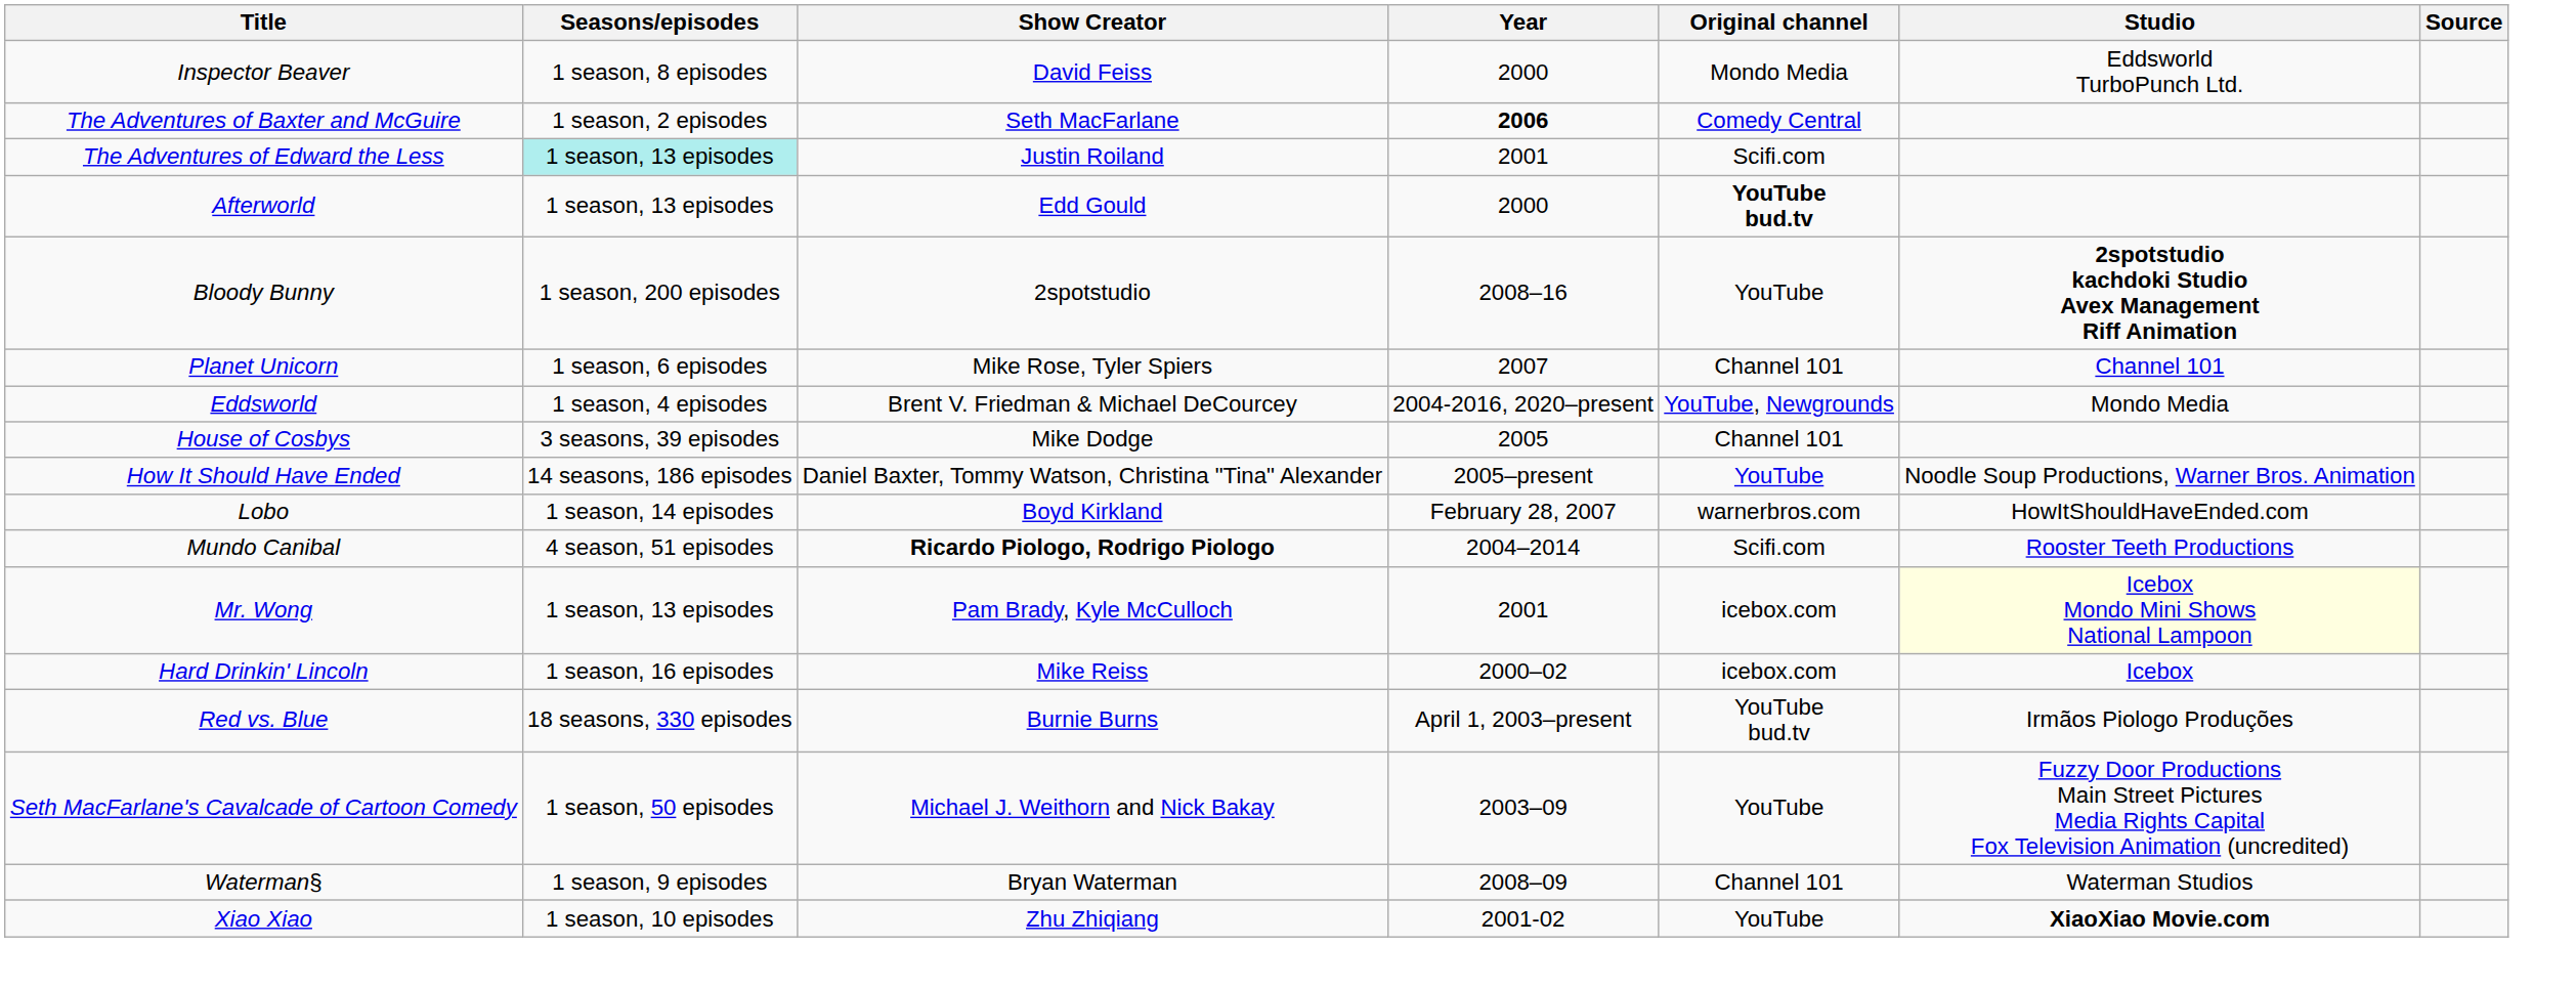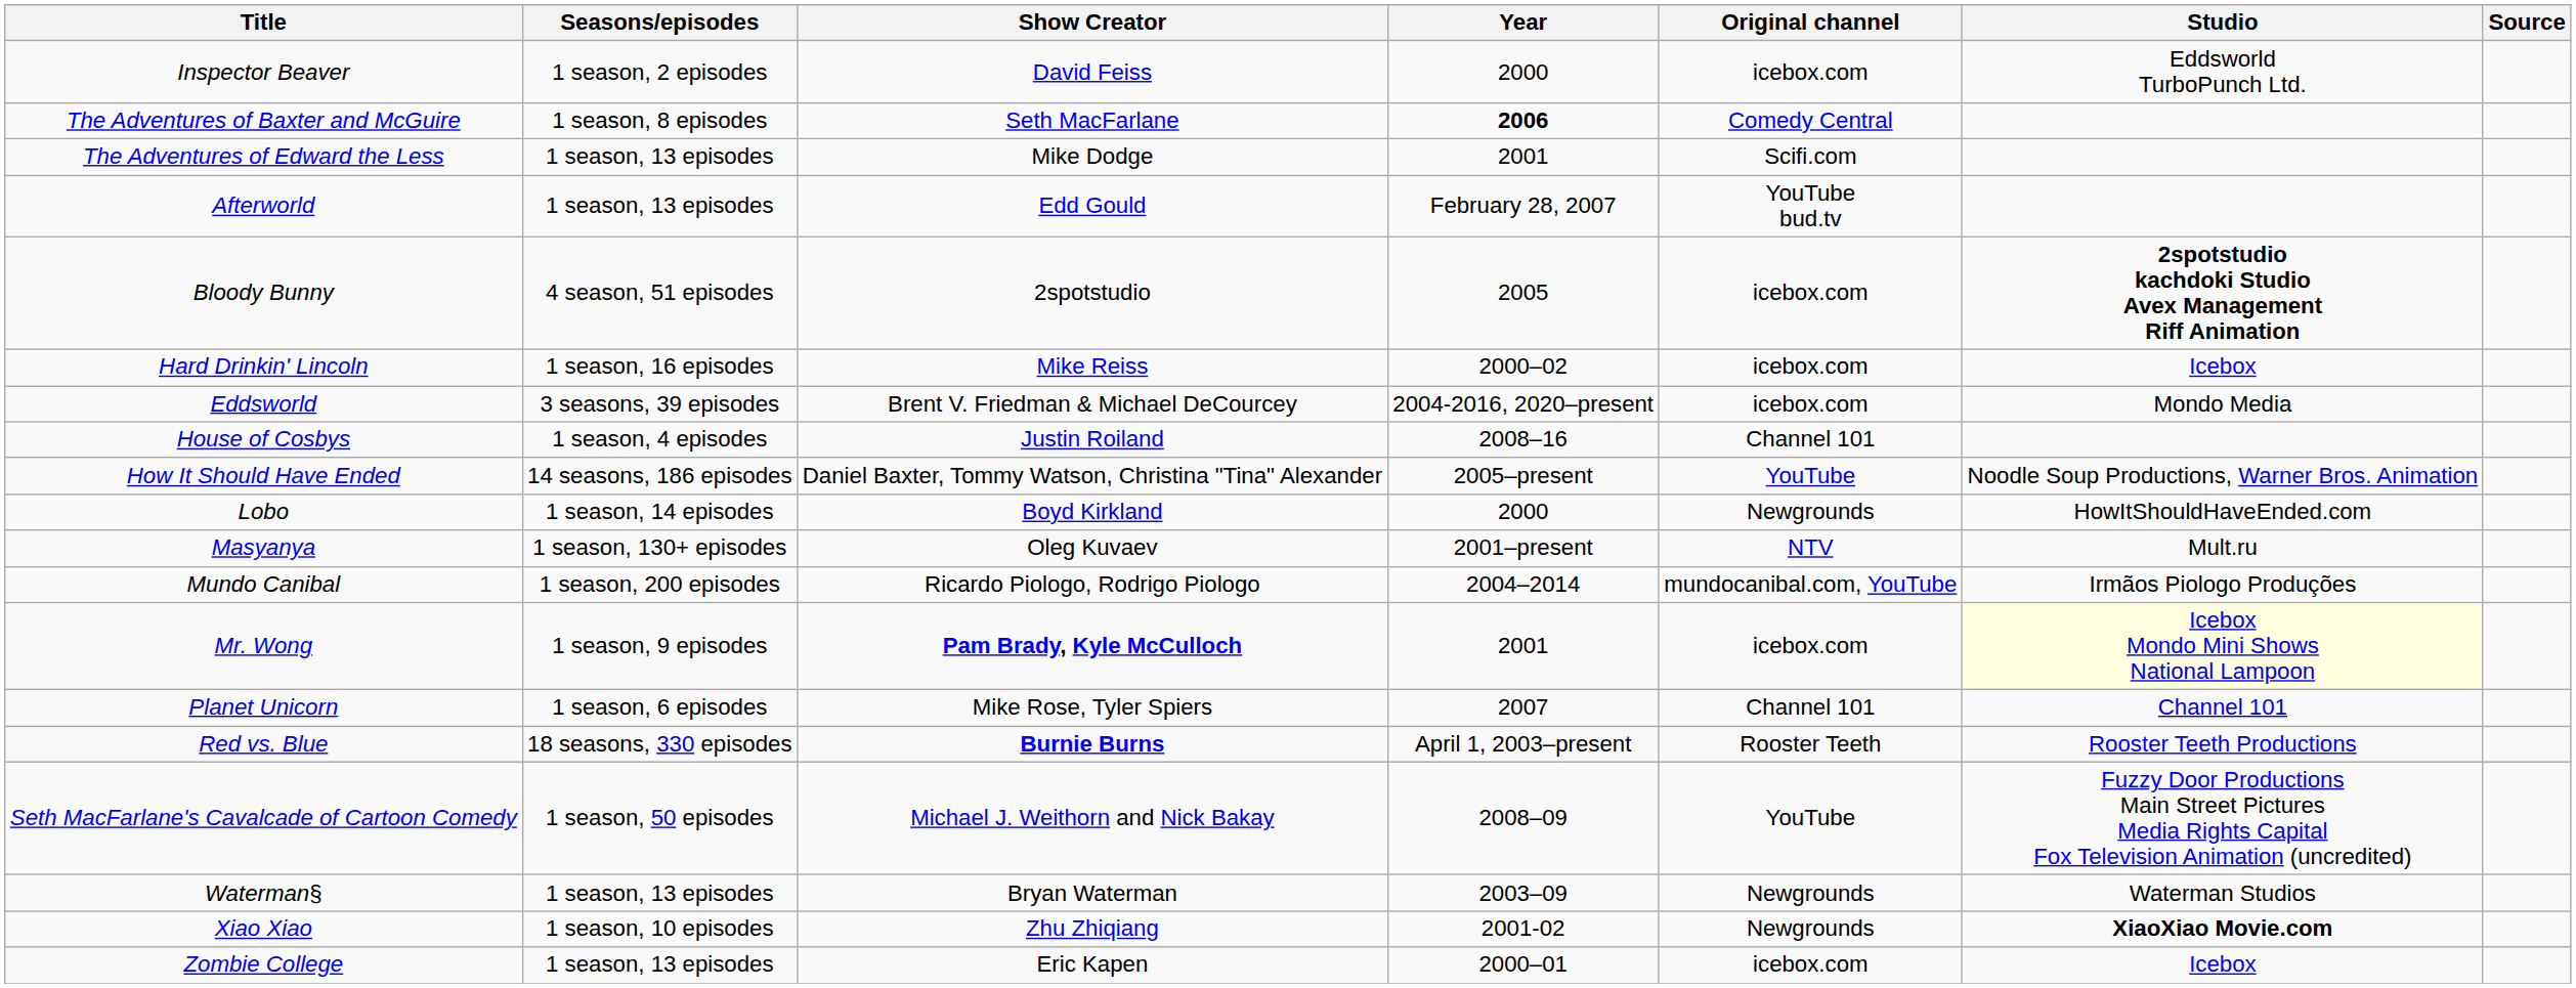 <table style="text-align:center;" class="wikitable sortable">
 <tr>
 <th scope="col">Title</th>
 <th scope="col">Seasons/episodes</th>
 <th scope="col">Show Creator</th>
 <th scope="col">Year</th>
 <th scope="col">Original channel</th>
 <th scope="col">Studio</th>
 <th scope= "col">Source</th>
 </tr>
 <tr>
 <td><em>Inspector Beaver</em></td>
-<td>1 season, 8 episodes</td>
+<td>1 season, 2 episodes</td>
 <td><a href='#'>David Feiss</a></td>
 <td>2000</td>
-<td>Mondo Media</td>
+<td>icebox.com</td>
 <td>Eddsworld <br> TurboPunch Ltd.</td>
 <td></td>
 </tr>
 <tr>
 <td><em><a href='#'>The Adventures of Baxter and McGuire</a></em></td>
-<td>1 season, 2 episodes</td>
+<td>1 season, 8 episodes</td>
 <td><a href='#'>Seth MacFarlane</a></td>
 <td><strong>2006</strong></td>
 <td><a href='#'>Comedy Central</a></td>
 <td></td>
 <td></td>
 </tr>
 <tr>
 <td><em><a href='#'>The Adventures of Edward the Less</a></em></td>
-<td style="background: paleturquoise;">1 season, 13 episodes</td>
-<td><a href='#'>Justin Roiland</a></td>
+<td>1 season, 13 episodes</td>
+<td>Mike Dodge</td>
 <td>2001</td>
 <td>Scifi.com</td>
 <td></td>
 <td></td>
 </tr>
 <tr>
 <td><em><a href='#'>Afterworld</a></em></td>
 <td>1 season, 13 episodes</td>
 <td><a href='#'>Edd Gould</a></td>
-<td>2000</td>
-<td><strong>YouTube <br> bud.tv</strong></td>
+<td>February 28, 2007</td>
+<td>YouTube <br> bud.tv</td>
 <td></td>
 <td></td>
 </tr>
 <tr>
 <td><em>Bloody Bunny</em></td>
-<td>1 season, 200 episodes</td>
+<td>4 season, 51 episodes</td>
 <td>2spotstudio</td>
-<td>2008–16</td>
-<td>YouTube</td>
+<td>2005</td>
+<td>icebox.com</td>
 <td><strong>2spotstudio <br> kachdoki Studio <br> Avex Management <br> Riff Animation</strong></td>
 <td></td>
 </tr>
 <tr>
-<td><em><a href='#'>Planet Unicorn</a></em></td>
-<td>1 season, 6 episodes</td>
-<td>Mike Rose, Tyler Spiers</td>
-<td>2007</td>
-<td>Channel 101</td>
-<td><a href='#'>Channel 101</a></td>
+<td><em><a href='#'>Hard Drinkin' Lincoln</a></em></td>
+<td>1 season, 16 episodes</td>
+<td><a href='#'>Mike Reiss</a></td>
+<td>2000–02</td>
+<td>icebox.com</td>
+<td><a href='#'>Icebox</a></td>
 <td></td>
 </tr>
 <tr>
 <td><em><a href='#'>Eddsworld</a></em></td>
-<td>1 season, 4 episodes</td>
+<td>3 seasons, 39 episodes</td>
 <td>Brent V. Friedman & Michael DeCourcey</td>
 <td>2004-2016, 2020–present</td>
-<td><a href='#'>YouTube</a>, <a href='#'>Newgrounds</a></td>
+<td>icebox.com</td>
 <td>Mondo Media</td>
 <td></td>
 </tr>
 <tr>
 <td><em><a href='#'>House of Cosbys</a></em></td>
-<td>3 seasons, 39 episodes</td>
-<td>Mike Dodge</td>
-<td>2005</td>
+<td>1 season, 4 episodes</td>
+<td><a href='#'>Justin Roiland</a></td>
+<td>2008–16</td>
 <td>Channel 101</td>
 <td></td>
 <td></td>
 </tr>
 <tr>
 <td><em><a href='#'>How It Should Have Ended</a></em></td>
 <td>14 seasons, 186 episodes</td>
 <td>Daniel Baxter, Tommy Watson, Christina "Tina" Alexander</td>
 <td>2005–present</td>
 <td><a href='#'>YouTube</a></td>
 <td>Noodle Soup Productions, <a href='#'>Warner Bros. Animation</a></td>
 <td></td>
 </tr>
 <tr>
 <td><em>Lobo</em></td>
 <td>1 season, 14 episodes</td>
 <td><a href='#'>Boyd Kirkland</a></td>
-<td>February 28, 2007</td>
-<td>warnerbros.com</td>
+<td>2000</td>
+<td>Newgrounds</td>
 <td>HowItShouldHaveEnded.com</td>
 <td></td>
 </tr>
 <tr>
+<td><em><a href='#'>Masyanya</a></em></td>
+<td>1 season, 130+ episodes</td>
+<td>Oleg Kuvaev</td>
+<td>2001–present</td>
+<td><a href='#'>NTV</a></td>
+<td>Mult.ru</td>
+<td></td>
+</tr>
+<tr>
 <td><em>Mundo Canibal</em></td>
-<td>4 season, 51 episodes</td>
-<td><strong>Ricardo Piologo, Rodrigo Piologo</strong></td>
+<td>1 season, 200 episodes</td>
+<td>Ricardo Piologo, Rodrigo Piologo</td>
 <td>2004–2014</td>
-<td>Scifi.com</td>
-<td><a href='#'>Rooster Teeth Productions</a></td>
+<td>mundocanibal.com, <a href='#'>YouTube</a></td>
+<td>Irmãos Piologo Produções</td>
 <td></td>
 </tr>
 <tr>
 <td><em><a href='#'>Mr. Wong</a></em></td>
-<td>1 season, 13 episodes</td>
-<td><a href='#'>Pam Brady</a>, <a href='#'>Kyle McCulloch</a></td>
+<td>1 season, 9 episodes</td>
+<td><strong><a href='#'>Pam Brady</a>, <a href='#'>Kyle McCulloch</a></strong></td>
 <td>2001</td>
 <td>icebox.com</td>
 <td style="background: lightyellow;"><a href='#'>Icebox</a><br><a href='#'>Mondo Mini Shows</a><br><a href='#'>National Lampoon</a></td>
 <td></td>
 </tr>
 <tr>
-<td><em><a href='#'>Hard Drinkin' Lincoln</a></em></td>
-<td>1 season, 16 episodes</td>
-<td><a href='#'>Mike Reiss</a></td>
-<td>2000–02</td>
-<td>icebox.com</td>
-<td><a href='#'>Icebox</a></td>
+<td><em><a href='#'>Planet Unicorn</a></em></td>
+<td>1 season, 6 episodes</td>
+<td>Mike Rose, Tyler Spiers</td>
+<td>2007</td>
+<td>Channel 101</td>
+<td><a href='#'>Channel 101</a></td>
 <td></td>
 </tr>
 <tr>
 <td><em><a href='#'>Red vs. Blue</a></em></td>
 <td>18 seasons, <a href='#'>330</a> episodes</td>
-<td><a href='#'>Burnie Burns</a></td>
+<td><strong><a href='#'>Burnie Burns</a></strong></td>
 <td>April 1, 2003–present</td>
-<td>YouTube <br> bud.tv</td>
-<td>Irmãos Piologo Produções</td>
+<td>Rooster Teeth</td>
+<td><a href='#'>Rooster Teeth Productions</a></td>
 <td></td>
 </tr>
 <tr>
 <td><em><a href='#'>Seth MacFarlane's Cavalcade of Cartoon Comedy</a></em></td>
 <td>1 season, <a href='#'>50</a> episodes</td>
 <td><a href='#'>Michael J. Weithorn</a> and <a href='#'>Nick Bakay</a></td>
-<td>2003–09</td>
+<td>2008–09</td>
 <td>YouTube</td>
 <td><a href='#'>Fuzzy Door Productions</a><br>Main Street Pictures<br><a href='#'>Media Rights Capital</a><br><a href='#'>Fox Television Animation</a> (uncredited)</td>
 <td></td>
 </tr>
 <tr>
 <td><em>Waterman</em>§</td>
-<td>1 season, 9 episodes</td>
+<td>1 season, 13 episodes</td>
 <td>Bryan Waterman</td>
-<td>2008–09</td>
-<td>Channel 101</td>
+<td>2003–09</td>
+<td>Newgrounds</td>
 <td>Waterman Studios</td>
 <td></td>
 </tr>
 <tr>
 <td><em><a href='#'>Xiao Xiao</a></em></td>
 <td>1 season, 10 episodes</td>
 <td><a href='#'>Zhu Zhiqiang</a></td>
 <td>2001-02</td>
-<td>YouTube</td>
+<td>Newgrounds</td>
 <td><strong>XiaoXiao Movie.com</strong></td>
 <td></td>
 </tr>
+<tr>
+<td><em><a href='#'>Zombie College</a></em></td>
+<td>1 season, 13 episodes</td>
+<td>Eric Kapen</td>
+<td>2000–01</td>
+<td>icebox.com</td>
+<td><a href='#'>Icebox</a></td>
+<td></td>
+</tr>
 </table>
